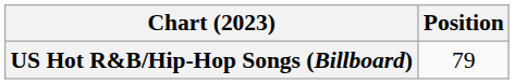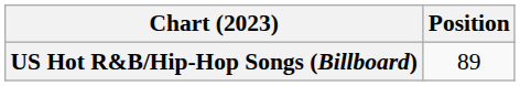 <table class="wikitable sortable plainrowheaders" style="text-align:center">
 <tr>
 <th scope="col">Chart (2023)</th>
 <th scope="col">Position</th>
 </tr>
 <tr>
 <th scope="row">US Hot R&B/Hip-Hop Songs (<em>Billboard</em>)</th>
-<td>79</td>
+<td>89</td>
 </tr>
 </table>
